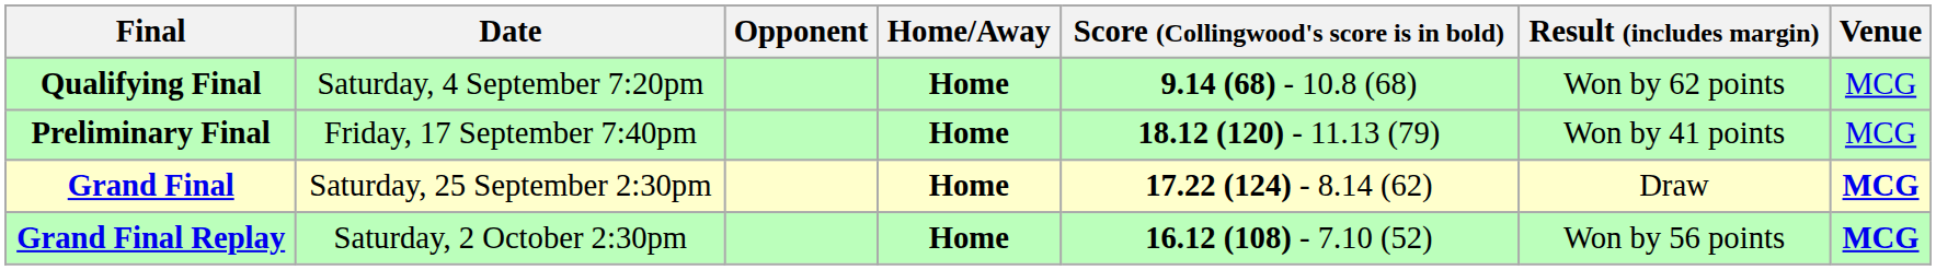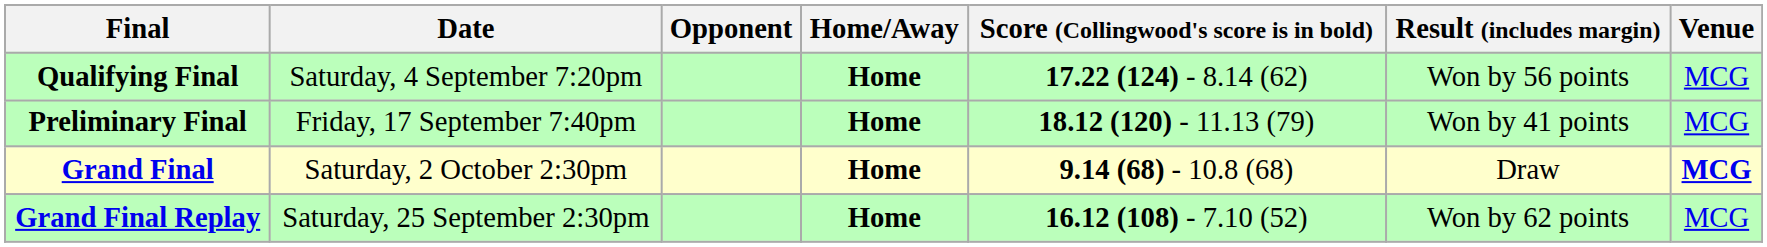 <table class="wikitable" style="font-size:90%; text-align:center; width: 100%; margin-left: auto; margin-right: auto;">
 <tr>
 <th>Final</th>
 <th>Date</th>
 <th>Opponent</th>
 <th>Home/Away</th>
 <th>Score <small>(Collingwood's score is in bold)</small></th>
 <th>Result <small> (includes margin)</small></th>
 <th>Venue</th>
 </tr>
 <tr style="text-align:center; background:#bfb;">
 <td><strong>Qualifying Final</strong></td>
 <td>Saturday, 4 September 7:20pm</td>
 <td></td>
 <td><strong>Home</strong></td>
-<td><strong>9.14 (68)</strong> - 10.8 (68)</td>
-<td>Won by 62 points</td>
+<td><strong>17.22 (124)</strong> - 8.14 (62)</td>
+<td>Won by 56 points</td>
 <td><a href='#'>MCG</a></td>
 </tr>
 <tr style="text-align:center; background:#bfb;">
 <td><strong>Preliminary Final</strong></td>
 <td>Friday, 17 September 7:40pm</td>
 <td></td>
 <td><strong>Home</strong></td>
 <td><strong>18.12 (120)</strong> - 11.13 (79)</td>
 <td>Won by 41 points</td>
 <td><a href='#'>MCG</a></td>
 </tr>
 <tr style="text-align:center; background:#ffc;">
 <td><strong><a href='#'>Grand Final</a></strong></td>
-<td>Saturday, 25 September 2:30pm</td>
+<td>Saturday, 2 October 2:30pm</td>
 <td></td>
 <td><strong>Home</strong></td>
-<td><strong>17.22 (124)</strong> - 8.14 (62)</td>
+<td><strong>9.14 (68)</strong> - 10.8 (68)</td>
 <td>Draw</td>
 <td><strong><a href='#'>MCG</a></strong></td>
 </tr>
 <tr style="text-align:center; background:#bfb;">
 <td><strong><a href='#'>Grand Final Replay</a></strong></td>
-<td>Saturday, 2 October 2:30pm</td>
+<td>Saturday, 25 September 2:30pm</td>
 <td></td>
 <td><strong>Home</strong></td>
 <td><strong>16.12 (108)</strong> - 7.10 (52)</td>
-<td>Won by 56 points</td>
-<td><strong><a href='#'>MCG</a></strong></td>
+<td>Won by 62 points</td>
+<td><a href='#'>MCG</a></td>
 </tr>
 </table>
